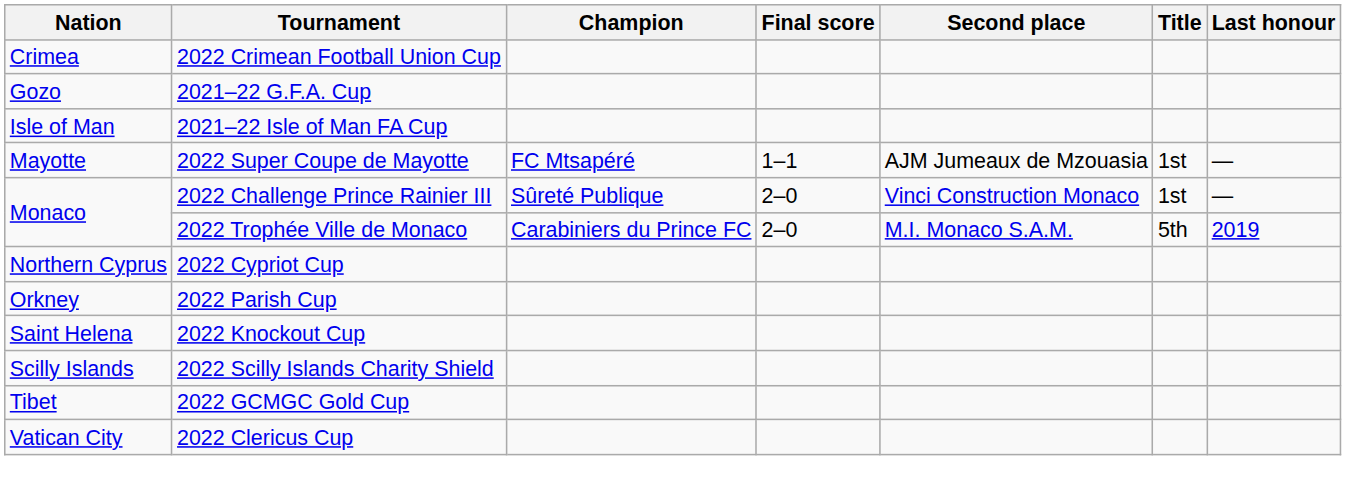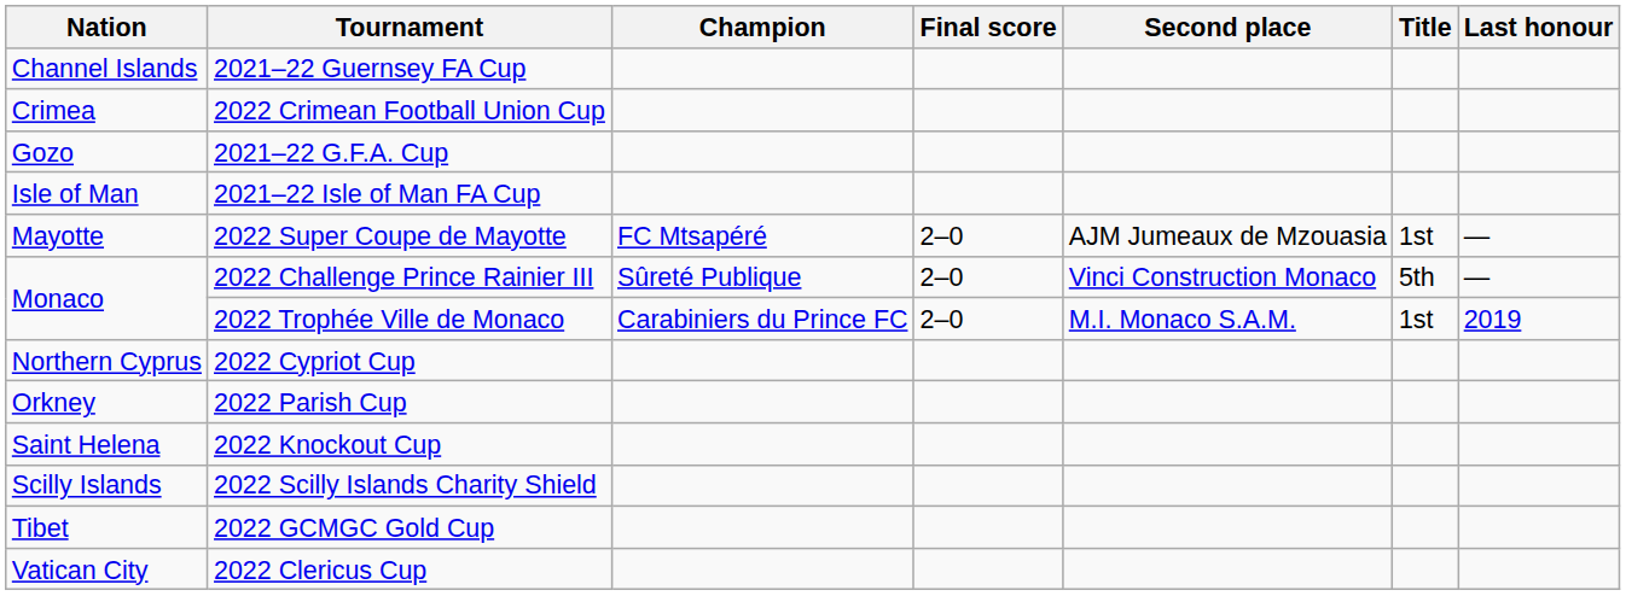 <table class=wikitable style="font-size:14px">
 <tr>
 <th>Nation</th>
 <th>Tournament</th>
 <th>Champion</th>
 <th>Final score</th>
 <th>Second place</th>
 <th data-sort-type="number">Title</th>
 <th>Last honour</th>
+</tr>
+<tr>
+<td><a href='#'>Channel Islands</a></td>
+<td><a href='#'>2021–22 Guernsey FA Cup</a></td>
+<td></td>
+<td></td>
+<td></td>
+<td></td>
+<td></td>
 </tr>
 <tr>
 <td> <a href='#'>Crimea</a></td>
 <td><a href='#'>2022 Crimean Football Union Cup</a></td>
 <td></td>
 <td></td>
 <td></td>
 <td></td>
 <td></td>
 </tr>
 <tr>
 <td> <a href='#'>Gozo</a></td>
 <td><a href='#'>2021–22 G.F.A. Cup</a></td>
 <td></td>
 <td></td>
 <td></td>
 <td></td>
 <td></td>
 </tr>
 <tr>
 <td> <a href='#'>Isle of Man</a></td>
 <td><a href='#'>2021–22 Isle of Man FA Cup</a></td>
 <td></td>
 <td></td>
 <td></td>
 <td></td>
 <td></td>
 </tr>
 <tr>
 <td> <a href='#'>Mayotte</a></td>
 <td><a href='#'>2022 Super Coupe de Mayotte</a></td>
 <td><a href='#'>FC Mtsapéré</a></td>
-<td>1–1 </td>
+<td>2–0</td>
 <td>AJM Jumeaux de Mzouasia</td>
 <td>1st</td>
 <td>—</td>
 </tr>
 <tr>
 <td rowspan=2> <a href='#'>Monaco</a></td>
 <td><a href='#'>2022 Challenge Prince Rainier III</a></td>
 <td><a href='#'>Sûreté Publique</a></td>
 <td>2–0</td>
 <td><a href='#'>Vinci Construction Monaco</a></td>
-<td>1st</td>
+<td>5th</td>
 <td>—</td>
 </tr>
 <tr>
 <td><a href='#'>2022 Trophée Ville de Monaco</a></td>
 <td><a href='#'>Carabiniers du Prince FC</a></td>
 <td>2–0</td>
 <td><a href='#'>M.I. Monaco S.A.M.</a></td>
-<td>5th</td>
+<td>1st</td>
 <td><a href='#'>2019</a></td>
 </tr>
 <tr>
 <td> <a href='#'>Northern Cyprus</a></td>
 <td><a href='#'>2022 Cypriot Cup</a></td>
 <td></td>
 <td></td>
 <td></td>
 <td></td>
 <td></td>
 </tr>
 <tr>
 <td> <a href='#'>Orkney</a></td>
 <td><a href='#'>2022 Parish Cup</a></td>
 <td></td>
 <td></td>
 <td></td>
 <td></td>
 <td></td>
 </tr>
 <tr>
 <td> <a href='#'>Saint Helena</a></td>
 <td><a href='#'>2022 Knockout Cup</a></td>
 <td></td>
 <td></td>
 <td></td>
 <td></td>
 <td></td>
 </tr>
 <tr>
 <td><a href='#'>Scilly Islands</a></td>
 <td><a href='#'>2022 Scilly Islands Charity Shield</a></td>
 <td></td>
 <td></td>
 <td></td>
 <td></td>
 <td></td>
 </tr>
 <tr>
 <td> <a href='#'>Tibet</a></td>
 <td><a href='#'>2022 GCMGC Gold Cup</a></td>
 <td></td>
 <td></td>
 <td></td>
 <td></td>
 <td></td>
 </tr>
 <tr>
 <td> <a href='#'>Vatican City</a></td>
 <td><a href='#'>2022 Clericus Cup</a></td>
 <td></td>
 <td></td>
 <td></td>
 <td></td>
 <td></td>
 </tr>
 </table>
